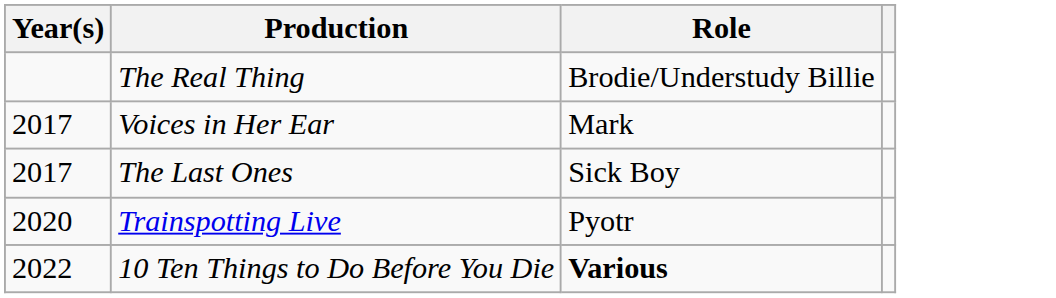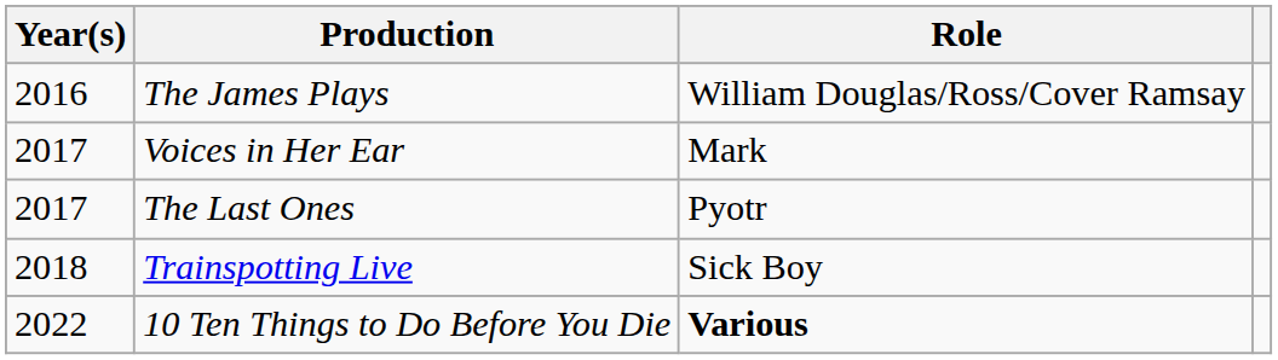 <table class="wikitable">
 <tr>
 <th>Year(s)</th>
 <th>Production</th>
 <th>Role</th>
 <th></th>
 </tr>
 <tr>
-<td></td>
-<td><em>The Real Thing</em></td>
-<td>Brodie/Understudy Billie</td>
+<td>2016</td>
+<td><em>The James Plays</em></td>
+<td>William Douglas/Ross/Cover Ramsay</td>
 <td style="text-align:center;"></td>
 </tr>
 <tr>
 <td>2017</td>
 <td><em>Voices in Her Ear</em></td>
 <td>Mark</td>
 <td style="text-align:center;"></td>
 </tr>
 <tr>
 <td>2017</td>
 <td><em>The Last Ones</em></td>
-<td>Sick Boy</td>
+<td>Pyotr</td>
 <td style="text-align:center;"></td>
 </tr>
 <tr>
-<td>2020</td>
+<td>2018</td>
 <td><em><a href='#'>Trainspotting Live</a></em></td>
-<td>Pyotr</td>
+<td>Sick Boy</td>
 <td style="text-align:center;"></td>
 </tr>
 <tr>
 <td>2022</td>
 <td><em>10 Ten Things to Do Before You Die</em></td>
 <td><strong>Various</strong></td>
 <td style="text-align:center;"></td>
 </tr>
 </table>
